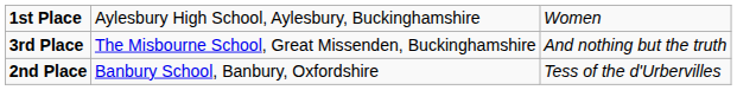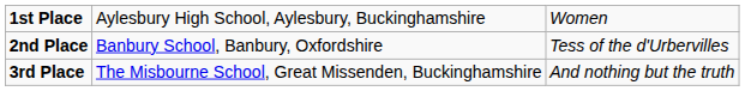 <table class="wikitable">
 <tr>
 <td><strong>1st Place</strong></td>
 <td>Aylesbury High School, Aylesbury, Buckinghamshire</td>
 <td><em>Women</em></td>
 </tr>
 <tr>
+<td><strong>2nd Place</strong></td>
+<td><a href='#'>Banbury School</a>, Banbury, Oxfordshire</td>
+<td><em>Tess of the d'Urbervilles</em></td>
+</tr>
+<tr>
 <td><strong>3rd Place</strong></td>
 <td><a href='#'>The Misbourne School</a>, Great Missenden, Buckinghamshire</td>
 <td><em>And nothing but the truth</em></td>
 </tr>
-<tr>
-<td><strong>2nd Place</strong></td>
-<td><a href='#'>Banbury School</a>, Banbury, Oxfordshire</td>
-<td><em>Tess of the d'Urbervilles</em></td>
-</tr>
 </table>
